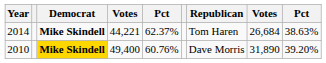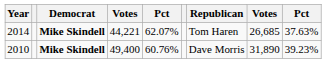 <table class="wikitable" style="margin:0.5em ; font-size:95%">
 <tr>
 <th>Year</th>
 <th></th>
 <th>Democrat</th>
 <th>Votes</th>
 <th>Pct</th>
 <th></th>
 <th>Republican</th>
 <th>Votes</th>
 <th>Pct</th>
 </tr>
 <tr>
 <td>2014</td>
 <td></td>
 <td><strong>Mike Skindell</strong></td>
 <td>44,221</td>
-<td>62.37%</td>
+<td>62.07%</td>
 <td></td>
 <td>Tom Haren</td>
-<td>26,684</td>
-<td>38.63%</td>
+<td>26,685</td>
+<td>37.63%</td>
 </tr>
 <tr>
 <td>2010</td>
 <td></td>
-<td style="background: gold;"><strong>Mike Skindell</strong></td>
+<td><strong>Mike Skindell</strong></td>
 <td>49,400</td>
 <td>60.76%</td>
 <td></td>
 <td>Dave Morris</td>
 <td>31,890</td>
-<td>39.20%</td>
+<td>39.23%</td>
 </tr>
 </table>
